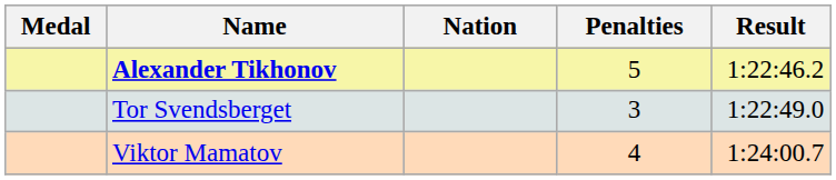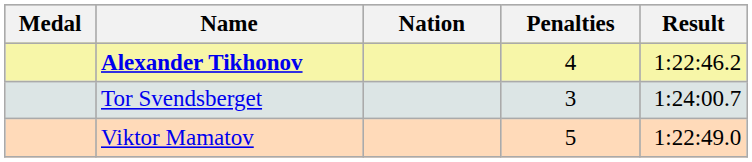 <table class=wikitable style="border:1px solid #AAAAAA;font-size:90%">
 <tr bgcolor="#E4E4E4">
 <th style="border-bottom:1px solid #AAAAAA" width=50>Medal</th>
 <th style="border-bottom:1px solid #AAAAAA" width=160>Name</th>
 <th style="border-bottom:1px solid #AAAAAA" width=80>Nation</th>
 <th style="border-bottom:1px solid #AAAAAA" width=80>Penalties</th>
 <th style="border-bottom:1px solid #AAAAAA" width=60>Result</th>
 </tr>
 <tr bgcolor="#F7F6A8">
 <td align="center"></td>
 <td><strong><a href='#'>Alexander Tikhonov</a></strong></td>
 <td align="center"></td>
-<td align="center">5</td>
+<td align="center">4</td>
 <td align="right">1:22:46.2</td>
 </tr>
 <tr bgcolor="#DCE5E5">
 <td align="center"></td>
 <td><a href='#'>Tor Svendsberget</a></td>
 <td align="center"></td>
 <td align="center">3</td>
-<td align="right">1:22:49.0</td>
+<td align="right">1:24:00.7</td>
 </tr>
 <tr bgcolor="#FFDAB9">
 <td align="center"></td>
 <td><a href='#'>Viktor Mamatov</a></td>
 <td align="center"></td>
-<td align="center">4</td>
-<td align="right">1:24:00.7</td>
+<td align="center">5</td>
+<td align="right">1:22:49.0</td>
 </tr>
 </table>
